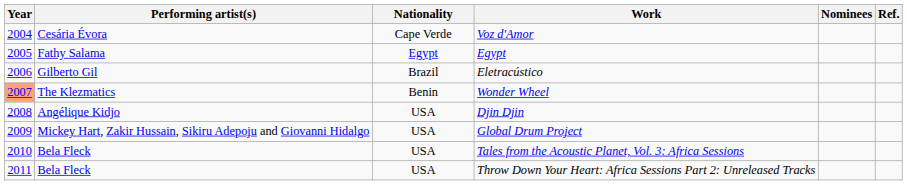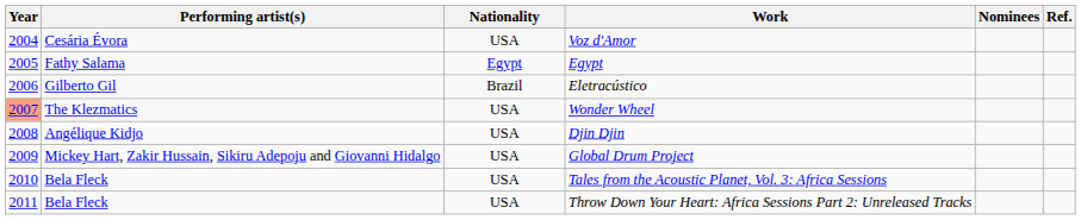 <table class="wikitable sortable">
 <tr>
 <th bgcolor="#efefef">Year</th>
 <th bgcolor="#efefef">Performing artist(s)</th>
 <th bgcolor="#efefef" width=125px>Nationality</th>
 <th bgcolor="#efefef">Work</th>
 <th bgcolor="#efefef" class=unsortable>Nominees</th>
 <th bgcolor="#efefef" class=unsortable>Ref.</th>
 </tr>
 <tr>
 <td align="center"><a href='#'>2004</a></td>
 <td><a href='#'>Cesária Évora</a></td>
-<td align="center">Cape Verde</td>
+<td align="center">USA</td>
 <td><em><a href='#'>Voz d'Amor</a></em></td>
 <td></td>
 <td align="center"></td>
 </tr>
 <tr>
 <td align="center"><a href='#'>2005</a></td>
 <td><a href='#'>Fathy Salama</a></td>
 <td align="center"><a href='#'>Egypt</a></td>
 <td><em><a href='#'>Egypt</a></em></td>
 <td></td>
 <td align="center"></td>
 </tr>
 <tr>
 <td align="center"><a href='#'>2006</a></td>
 <td><a href='#'>Gilberto Gil</a></td>
 <td align="center">Brazil</td>
 <td><em>Eletracústico</em></td>
 <td></td>
 <td align="center"></td>
 </tr>
 <tr>
 <td align="center" style="background: lightsalmon;"><a href='#'>2007</a></td>
 <td><a href='#'>The Klezmatics</a></td>
-<td align="center">Benin</td>
+<td align="center">USA</td>
 <td><em><a href='#'>Wonder Wheel</a></em></td>
 <td></td>
 <td align="center"></td>
 </tr>
 <tr>
 <td align="center"><a href='#'>2008</a></td>
 <td><a href='#'>Angélique Kidjo</a></td>
 <td align="center">USA</td>
 <td><em><a href='#'>Djin Djin</a></em></td>
 <td></td>
 <td align="center"></td>
 </tr>
 <tr>
 <td align="center"><a href='#'>2009</a></td>
 <td><a href='#'>Mickey Hart</a>, <a href='#'>Zakir Hussain</a>, <a href='#'>Sikiru Adepoju</a> and <a href='#'>Giovanni Hidalgo</a></td>
 <td align="center">USA</td>
 <td><em><a href='#'>Global Drum Project</a></em></td>
 <td></td>
 <td align="center"></td>
 </tr>
 <tr>
 <td align="center"><a href='#'>2010</a></td>
 <td><a href='#'>Bela Fleck</a></td>
 <td align="center">USA</td>
 <td><em><a href='#'>Tales from the Acoustic Planet, Vol. 3: Africa Sessions</a></em></td>
 <td></td>
 <td align="center"></td>
 </tr>
 <tr>
 <td align="center"><a href='#'>2011</a></td>
 <td><a href='#'>Bela Fleck</a></td>
 <td align="center">USA</td>
 <td><em>Throw Down Your Heart: Africa Sessions Part 2: Unreleased Tracks</em></td>
 <td></td>
 <td align="center"></td>
 </tr>
 </table>
